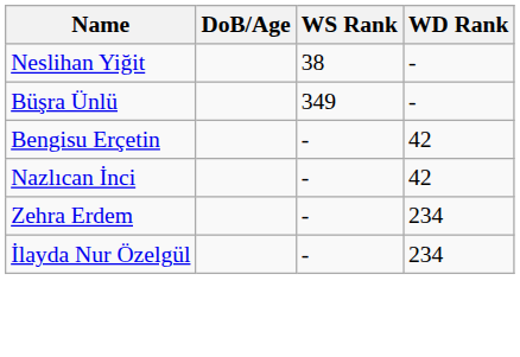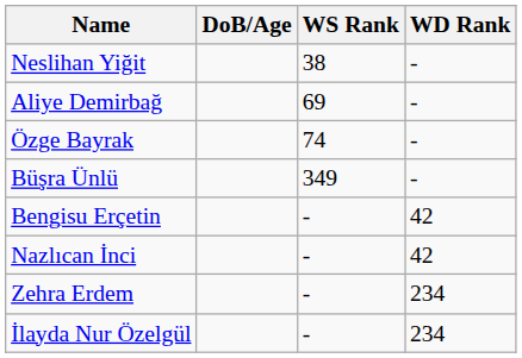 <table class="wikitable" style="text-align: left; font-size:95%;">
 <tr>
 <th>Name</th>
 <th>DoB/Age</th>
 <th>WS Rank</th>
 <th>WD Rank</th>
 </tr>
 <tr>
 <td><a href='#'>Neslihan Yiğit</a></td>
 <td></td>
 <td>38</td>
+<td>-</td>
+</tr>
+<tr>
+<td><a href='#'>Aliye Demirbağ</a></td>
+<td></td>
+<td>69</td>
+<td>-</td>
+</tr>
+<tr>
+<td><a href='#'>Özge Bayrak</a></td>
+<td></td>
+<td>74</td>
 <td>-</td>
 </tr>
 <tr>
 <td><a href='#'>Büşra Ünlü</a></td>
 <td></td>
 <td>349</td>
 <td>-</td>
 </tr>
 <tr>
 <td><a href='#'>Bengisu Erçetin</a></td>
 <td></td>
 <td>-</td>
 <td>42</td>
 </tr>
 <tr>
 <td><a href='#'>Nazlıcan İnci</a></td>
 <td></td>
 <td>-</td>
 <td>42</td>
 </tr>
 <tr>
 <td><a href='#'>Zehra Erdem</a></td>
 <td></td>
 <td>-</td>
 <td>234</td>
 </tr>
 <tr>
 <td><a href='#'>İlayda Nur Özelgül</a></td>
 <td></td>
 <td>-</td>
 <td>234</td>
 </tr>
 </table>
